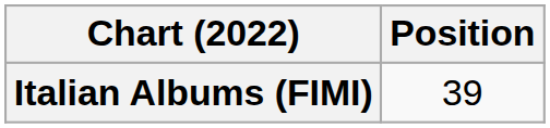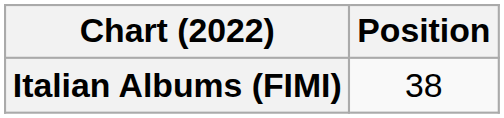 <table class="wikitable plainrowheaders" style="text-align:center">
 <tr>
 <th scope="col">Chart (2022)</th>
 <th scope="col">Position</th>
 </tr>
 <tr>
 <th scope="row">Italian Albums (FIMI)</th>
-<td>39</td>
+<td>38</td>
 </tr>
 </table>
